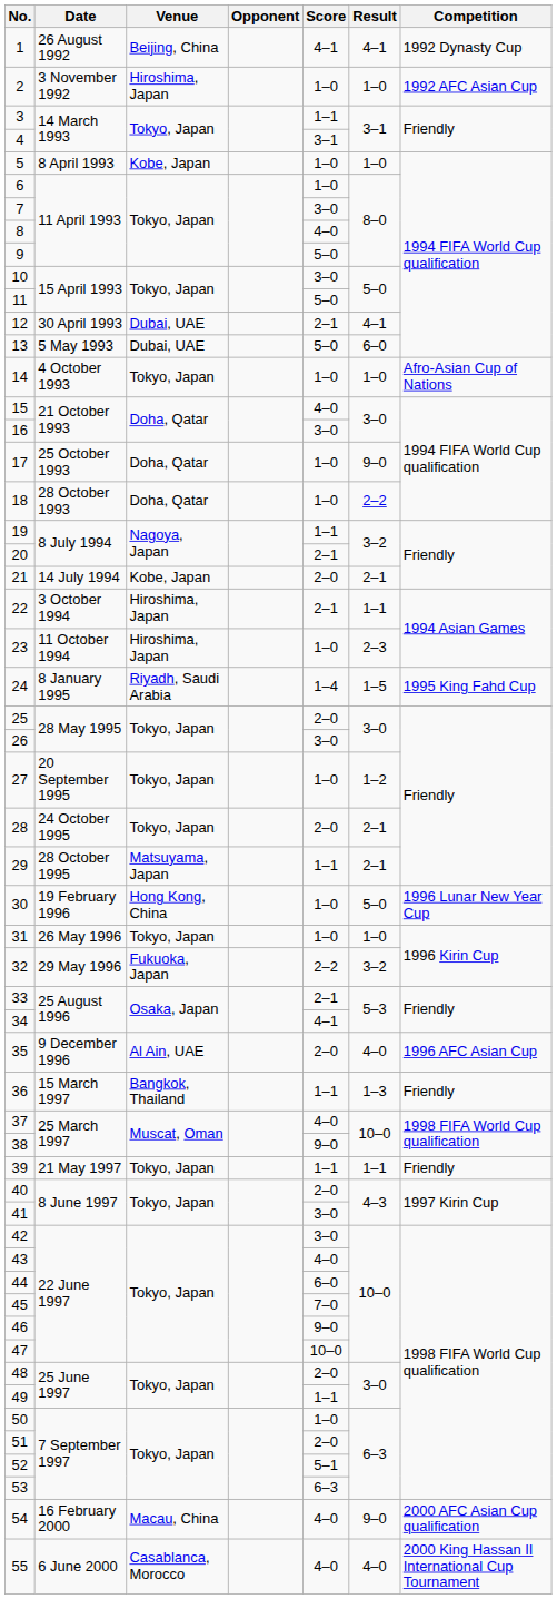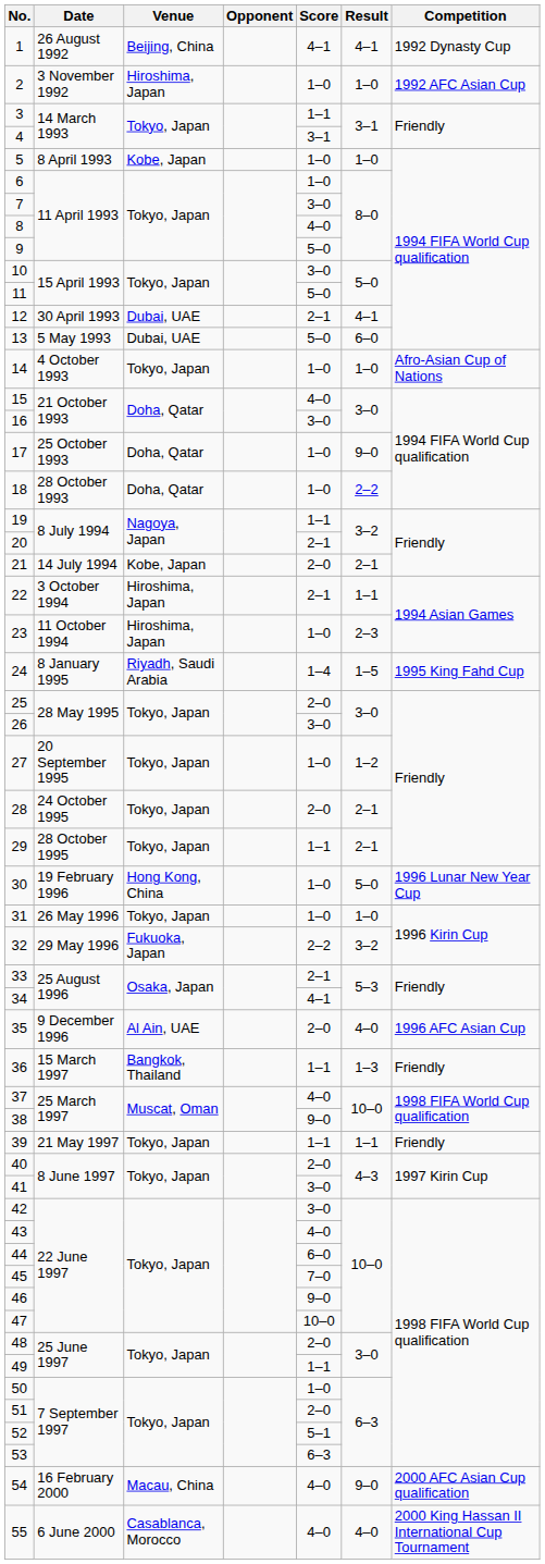 <table class="wikitable sortable">
 <tr>
 <th scope="col">No.</th>
 <th scope="col">Date</th>
 <th scope="col">Venue</th>
 <th scope="col">Opponent</th>
 <th scope="col">Score</th>
 <th scope="col">Result</th>
 <th scope="col">Competition</th>
 </tr>
 <tr>
 <td align="center">1</td>
 <td>26 August 1992</td>
 <td><a href='#'>Beijing</a>, China</td>
 <td></td>
 <td align="center">4–1</td>
 <td align="center">4–1</td>
 <td>1992 Dynasty Cup</td>
 </tr>
 <tr>
 <td align="center">2</td>
 <td>3 November 1992</td>
 <td><a href='#'>Hiroshima</a>, Japan</td>
 <td></td>
 <td align="center">1–0</td>
 <td align="center">1–0</td>
 <td><a href='#'>1992 AFC Asian Cup</a></td>
 </tr>
 <tr>
 <td align="center">3</td>
 <td rowspan="2">14 March 1993</td>
 <td rowspan="2"><a href='#'>Tokyo</a>, Japan</td>
 <td rowspan="2"></td>
 <td align="center">1–1</td>
 <td rowspan="2" style="text-align:center">3–1</td>
 <td rowspan="2">Friendly</td>
 </tr>
 <tr>
 <td align="center">4</td>
 <td align="center">3–1</td>
 </tr>
 <tr>
 <td align="center">5</td>
 <td>8 April 1993</td>
 <td><a href='#'>Kobe</a>, Japan</td>
 <td></td>
 <td align="center">1–0</td>
 <td align="center">1–0</td>
 <td rowspan="9"><a href='#'>1994 FIFA World Cup qualification</a></td>
 </tr>
 <tr>
 <td align="center">6</td>
 <td rowspan="4">11 April 1993</td>
 <td rowspan="4">Tokyo, Japan</td>
 <td rowspan="4"></td>
 <td align="center">1–0</td>
 <td rowspan="4" style="text-align:center">8–0</td>
 </tr>
 <tr>
 <td align="center">7</td>
 <td align="center">3–0</td>
 </tr>
 <tr>
 <td align="center">8</td>
 <td align="center">4–0</td>
 </tr>
 <tr>
 <td align="center">9</td>
 <td align="center">5–0</td>
 </tr>
 <tr>
 <td align="center">10</td>
 <td rowspan="2">15 April 1993</td>
 <td rowspan="2">Tokyo, Japan</td>
 <td rowspan="2"></td>
 <td align="center">3–0</td>
 <td rowspan="2" style="text-align:center">5–0</td>
 </tr>
 <tr>
 <td align="center">11</td>
 <td align="center">5–0</td>
 </tr>
 <tr>
 <td align="center">12</td>
 <td>30 April 1993</td>
 <td><a href='#'>Dubai</a>, UAE</td>
 <td></td>
 <td align="center">2–1</td>
 <td align="center">4–1</td>
 </tr>
 <tr>
 <td align="center">13</td>
 <td>5 May 1993</td>
 <td>Dubai, UAE</td>
 <td></td>
 <td align="center">5–0</td>
 <td align="center">6–0</td>
 </tr>
 <tr>
 <td align="center">14</td>
 <td>4 October 1993</td>
 <td>Tokyo, Japan</td>
 <td></td>
 <td align="center">1–0</td>
 <td align="center">1–0</td>
 <td><a href='#'>Afro-Asian Cup of Nations</a></td>
 </tr>
 <tr>
 <td align="center">15</td>
 <td rowspan="2">21 October 1993</td>
 <td rowspan="2"><a href='#'>Doha</a>, Qatar</td>
 <td rowspan="2"></td>
 <td align="center">4–0</td>
 <td rowspan="2" style="text-align:center">3–0</td>
 <td rowspan="4">1994 FIFA World Cup qualification</td>
 </tr>
 <tr>
 <td align="center">16</td>
 <td align="center">3–0</td>
 </tr>
 <tr>
 <td align="center">17</td>
 <td>25 October 1993</td>
 <td>Doha, Qatar</td>
 <td></td>
 <td align="center">1–0</td>
 <td align="center">9–0</td>
 </tr>
 <tr>
 <td align="center">18</td>
 <td>28 October 1993</td>
 <td>Doha, Qatar</td>
 <td></td>
 <td align="center">1–0</td>
 <td align="center"><a href='#'>2–2</a></td>
 </tr>
 <tr>
 <td align="center">19</td>
 <td rowspan="2">8 July 1994</td>
 <td rowspan="2"><a href='#'>Nagoya</a>, Japan</td>
 <td rowspan="2"></td>
 <td align="center">1–1</td>
 <td rowspan="2" style="text-align:center">3–2</td>
 <td rowspan="3">Friendly</td>
 </tr>
 <tr>
 <td align="center">20</td>
 <td align="center">2–1</td>
 </tr>
 <tr>
 <td align="center">21</td>
 <td>14 July 1994</td>
 <td>Kobe, Japan</td>
 <td></td>
 <td align="center">2–0</td>
 <td align="center">2–1</td>
 </tr>
 <tr>
 <td align="center">22</td>
 <td>3 October 1994</td>
 <td>Hiroshima, Japan</td>
 <td></td>
 <td align="center">2–1</td>
 <td align="center">1–1</td>
 <td rowspan="2"><a href='#'>1994 Asian Games</a></td>
 </tr>
 <tr>
 <td align="center">23</td>
 <td>11 October 1994</td>
 <td>Hiroshima, Japan</td>
 <td></td>
 <td align="center">1–0</td>
 <td align="center">2–3</td>
 </tr>
 <tr>
 <td align="center">24</td>
 <td>8 January 1995</td>
 <td><a href='#'>Riyadh</a>, Saudi Arabia</td>
 <td></td>
 <td align="center">1–4</td>
 <td align="center">1–5</td>
 <td><a href='#'>1995 King Fahd Cup</a></td>
 </tr>
 <tr>
 <td align="center">25</td>
 <td rowspan="2">28 May 1995</td>
 <td rowspan="2">Tokyo, Japan</td>
 <td rowspan="2"></td>
 <td align="center">2–0</td>
 <td rowspan="2" style="text-align:center">3–0</td>
 <td rowspan="5">Friendly</td>
 </tr>
 <tr>
 <td align="center">26</td>
 <td align="center">3–0</td>
 </tr>
 <tr>
 <td align="center">27</td>
 <td>20 September 1995</td>
 <td>Tokyo, Japan</td>
 <td></td>
 <td align="center">1–0</td>
 <td align="center">1–2</td>
 </tr>
 <tr>
 <td align="center">28</td>
 <td>24 October 1995</td>
 <td>Tokyo, Japan</td>
 <td></td>
 <td align="center">2–0</td>
 <td align="center">2–1</td>
 </tr>
 <tr>
 <td align="center">29</td>
 <td>28 October 1995</td>
-<td><a href='#'>Matsuyama</a>, Japan</td>
+<td>Tokyo, Japan</td>
 <td></td>
 <td align="center">1–1</td>
 <td align="center">2–1</td>
 </tr>
 <tr>
 <td align="center">30</td>
 <td>19 February 1996</td>
 <td><a href='#'>Hong Kong</a>, China</td>
 <td></td>
 <td align="center">1–0</td>
 <td align="center">5–0</td>
 <td><a href='#'>1996 Lunar New Year Cup</a></td>
 </tr>
 <tr>
 <td align="center">31</td>
 <td>26 May 1996</td>
 <td>Tokyo, Japan</td>
 <td></td>
 <td align="center">1–0</td>
 <td align="center">1–0</td>
 <td rowspan="2">1996 <a href='#'>Kirin Cup</a></td>
 </tr>
 <tr>
 <td align="center">32</td>
 <td>29 May 1996</td>
 <td><a href='#'>Fukuoka</a>, Japan</td>
 <td></td>
 <td align="center">2–2</td>
 <td align="center">3–2</td>
 </tr>
 <tr>
 <td align="center">33</td>
 <td rowspan="2">25 August 1996</td>
 <td rowspan="2"><a href='#'>Osaka</a>, Japan</td>
 <td rowspan="2"></td>
 <td align="center">2–1</td>
 <td rowspan="2" style="text-align:center">5–3</td>
 <td rowspan="2">Friendly</td>
 </tr>
 <tr>
 <td align="center">34</td>
 <td align="center">4–1</td>
 </tr>
 <tr>
 <td align="center">35</td>
 <td>9 December 1996</td>
 <td><a href='#'>Al Ain</a>, UAE</td>
 <td></td>
 <td align="center">2–0</td>
 <td align="center">4–0</td>
 <td><a href='#'>1996 AFC Asian Cup</a></td>
 </tr>
 <tr>
 <td align="center">36</td>
 <td>15 March 1997</td>
 <td><a href='#'>Bangkok</a>, Thailand</td>
 <td></td>
 <td align="center">1–1</td>
 <td align="center">1–3</td>
 <td>Friendly</td>
 </tr>
 <tr>
 <td align="center">37</td>
 <td rowspan="2">25 March 1997</td>
 <td rowspan="2"><a href='#'>Muscat</a>, <a href='#'>Oman</a></td>
 <td rowspan="2"></td>
 <td align="center">4–0</td>
 <td rowspan="2" style="text-align:center">10–0</td>
 <td rowspan="2"><a href='#'>1998 FIFA World Cup qualification</a></td>
 </tr>
 <tr>
 <td align="center">38</td>
 <td align="center">9–0</td>
 </tr>
 <tr>
 <td align="center">39</td>
 <td>21 May 1997</td>
 <td>Tokyo, Japan</td>
 <td></td>
 <td align="center">1–1</td>
 <td align="center">1–1</td>
 <td>Friendly</td>
 </tr>
 <tr>
 <td align="center">40</td>
 <td rowspan="2">8 June 1997</td>
 <td rowspan="2">Tokyo, Japan</td>
 <td rowspan="2"></td>
 <td align="center">2–0</td>
 <td rowspan="2" style="text-align:center">4–3</td>
 <td rowspan="2">1997 Kirin Cup</td>
 </tr>
 <tr>
 <td align="center">41</td>
 <td align="center">3–0</td>
 </tr>
 <tr>
 <td align="center">42</td>
 <td rowspan="6">22 June 1997</td>
 <td rowspan="6">Tokyo, Japan</td>
 <td rowspan="6"></td>
 <td align="center">3–0</td>
 <td rowspan="6" style="text-align:center">10–0</td>
 <td rowspan="12">1998 FIFA World Cup qualification</td>
 </tr>
 <tr>
 <td align="center">43</td>
 <td align="center">4–0</td>
 </tr>
 <tr>
 <td align="center">44</td>
 <td align="center">6–0</td>
 </tr>
 <tr>
 <td align="center">45</td>
 <td align="center">7–0</td>
 </tr>
 <tr>
 <td align="center">46</td>
 <td align="center">9–0</td>
 </tr>
 <tr>
 <td align="center">47</td>
 <td align="center">10–0</td>
 </tr>
 <tr>
 <td align="center">48</td>
 <td rowspan="2">25 June 1997</td>
 <td rowspan="2">Tokyo, Japan</td>
 <td rowspan="2"></td>
 <td align="center">2–0</td>
 <td rowspan="2" style="text-align:center">3–0</td>
 </tr>
 <tr>
 <td align="center">49</td>
 <td align="center">1–1</td>
 </tr>
 <tr>
 <td align="center">50</td>
 <td rowspan="4">7 September 1997</td>
 <td rowspan="4">Tokyo, Japan</td>
 <td rowspan="4"></td>
 <td align="center">1–0</td>
 <td rowspan="4" style="text-align:center">6–3</td>
 </tr>
 <tr>
 <td align="center">51</td>
 <td align="center">2–0</td>
 </tr>
 <tr>
 <td align="center">52</td>
 <td align="center">5–1</td>
 </tr>
 <tr>
 <td align="center">53</td>
 <td align="center">6–3</td>
 </tr>
 <tr>
 <td align="center">54</td>
 <td>16 February 2000</td>
 <td><a href='#'>Macau</a>, China</td>
 <td></td>
 <td align="center">4–0</td>
 <td align="center">9–0</td>
 <td><a href='#'>2000 AFC Asian Cup qualification</a></td>
 </tr>
 <tr>
 <td align="center">55</td>
 <td>6 June 2000</td>
 <td><a href='#'>Casablanca</a>, Morocco</td>
 <td></td>
 <td align="center">4–0</td>
 <td align="center">4–0</td>
 <td><a href='#'>2000 King Hassan II International Cup Tournament</a></td>
 </tr>
 </table>
